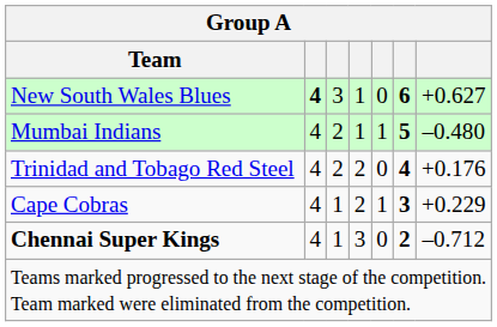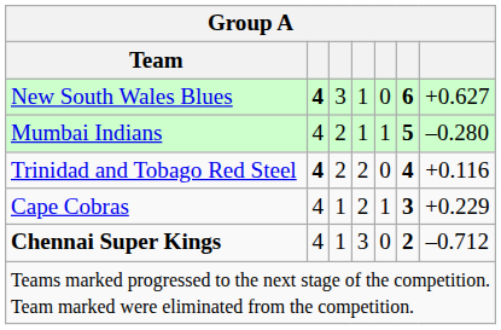 <table class="wikitable" style="text-align: center;">
 <tr>
 <th colspan="7">Group A</th>
 </tr>
 <tr>
 <th>Team</th>
 <th></th>
 <th></th>
 <th></th>
 <th></th>
 <th></th>
 <th></th>
 </tr>
 <tr bgcolor="#ccffcc">
 <td align=left><a href='#'>New South Wales Blues</a></td>
 <td><strong>4</strong></td>
 <td>3</td>
 <td>1</td>
 <td>0</td>
 <td><strong>6</strong></td>
 <td>+0.627</td>
 </tr>
 <tr bgcolor="#ccffcc">
 <td align=left><a href='#'>Mumbai Indians</a></td>
 <td>4</td>
 <td>2</td>
 <td>1</td>
 <td>1</td>
 <td><strong>5</strong></td>
-<td>–0.480</td>
+<td>–0.280</td>
 </tr>
 <tr>
 <td align=left><a href='#'>Trinidad and Tobago Red Steel</a></td>
-<td>4</td>
+<td><strong>4</strong></td>
 <td>2</td>
 <td>2</td>
 <td>0</td>
 <td><strong>4</strong></td>
-<td>+0.176</td>
+<td>+0.116</td>
 </tr>
 <tr>
 <td align=left><a href='#'>Cape Cobras</a></td>
 <td>4</td>
 <td>1</td>
 <td>2</td>
 <td>1</td>
 <td><strong>3</strong></td>
 <td>+0.229</td>
 </tr>
 <tr>
 <td align=left><strong>Chennai Super Kings</strong></td>
 <td>4</td>
 <td>1</td>
 <td>3</td>
 <td>0</td>
 <td><strong>2</strong></td>
 <td>–0.712</td>
 </tr>
 <tr>
 <td colspan="8" align="left"><small>Teams marked  progressed to the next stage of the competition.<br>Team marked  were eliminated from the competition.</small></td>
 </tr>
 </table>
